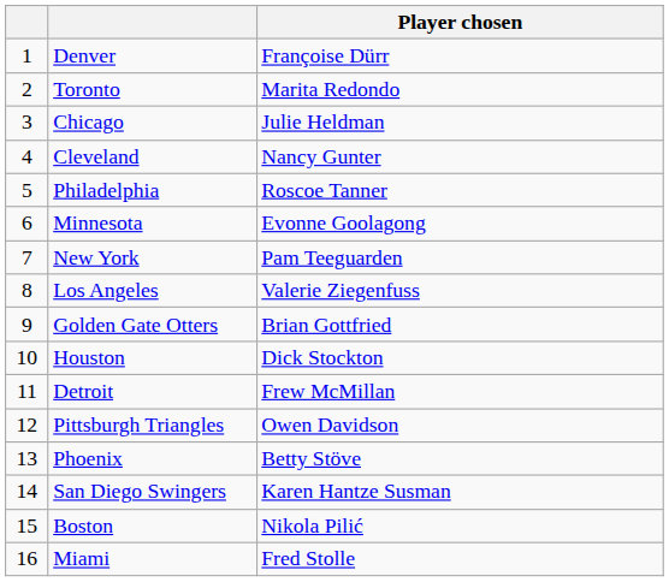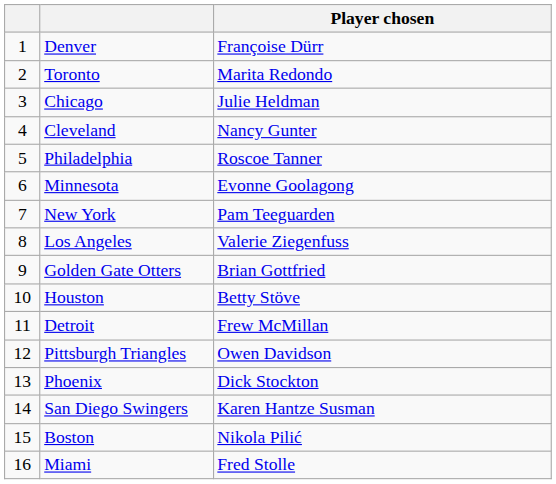 <table class="wikitable" style="text-align:left">
 <tr>
 <th width="25px"></th>
 <th width="150px"></th>
 <th width="300px">Player chosen</th>
 </tr>
 <tr>
 <td style="text-align:center">1</td>
 <td><a href='#'>Denver</a></td>
 <td><a href='#'>Françoise Dürr</a></td>
 </tr>
 <tr>
 <td style="text-align:center">2</td>
 <td><a href='#'>Toronto</a></td>
 <td><a href='#'>Marita Redondo</a></td>
 </tr>
 <tr>
 <td style="text-align:center">3</td>
 <td><a href='#'>Chicago</a></td>
 <td><a href='#'>Julie Heldman</a></td>
 </tr>
 <tr>
 <td style="text-align:center">4</td>
 <td><a href='#'>Cleveland</a></td>
 <td><a href='#'>Nancy Gunter</a></td>
 </tr>
 <tr>
 <td style="text-align:center">5</td>
 <td><a href='#'>Philadelphia</a></td>
 <td><a href='#'>Roscoe Tanner</a></td>
 </tr>
 <tr>
 <td style="text-align:center">6</td>
 <td><a href='#'>Minnesota</a></td>
 <td><a href='#'>Evonne Goolagong</a></td>
 </tr>
 <tr>
 <td style="text-align:center">7</td>
 <td><a href='#'>New York</a></td>
 <td><a href='#'>Pam Teeguarden</a></td>
 </tr>
 <tr>
 <td style="text-align:center">8</td>
 <td><a href='#'>Los Angeles</a></td>
 <td><a href='#'>Valerie Ziegenfuss</a></td>
 </tr>
 <tr>
 <td style="text-align:center">9</td>
 <td><a href='#'>Golden Gate Otters</a></td>
 <td><a href='#'>Brian Gottfried</a></td>
 </tr>
 <tr>
 <td style="text-align:center">10</td>
 <td><a href='#'>Houston</a></td>
-<td><a href='#'>Dick Stockton</a></td>
+<td><a href='#'>Betty Stöve</a></td>
 </tr>
 <tr>
 <td style="text-align:center">11</td>
 <td><a href='#'>Detroit</a></td>
 <td><a href='#'>Frew McMillan</a></td>
 </tr>
 <tr>
 <td style="text-align:center">12</td>
 <td><a href='#'>Pittsburgh Triangles</a></td>
 <td><a href='#'>Owen Davidson</a></td>
 </tr>
 <tr>
 <td style="text-align:center">13</td>
 <td><a href='#'>Phoenix</a></td>
-<td><a href='#'>Betty Stöve</a></td>
+<td><a href='#'>Dick Stockton</a></td>
 </tr>
 <tr>
 <td style="text-align:center">14</td>
 <td><a href='#'>San Diego Swingers</a></td>
 <td><a href='#'>Karen Hantze Susman</a></td>
 </tr>
 <tr>
 <td style="text-align:center">15</td>
 <td><a href='#'>Boston</a></td>
 <td><a href='#'>Nikola Pilić</a></td>
 </tr>
 <tr>
 <td style="text-align:center">16</td>
 <td><a href='#'>Miami</a></td>
 <td><a href='#'>Fred Stolle</a></td>
 </tr>
 </table>
